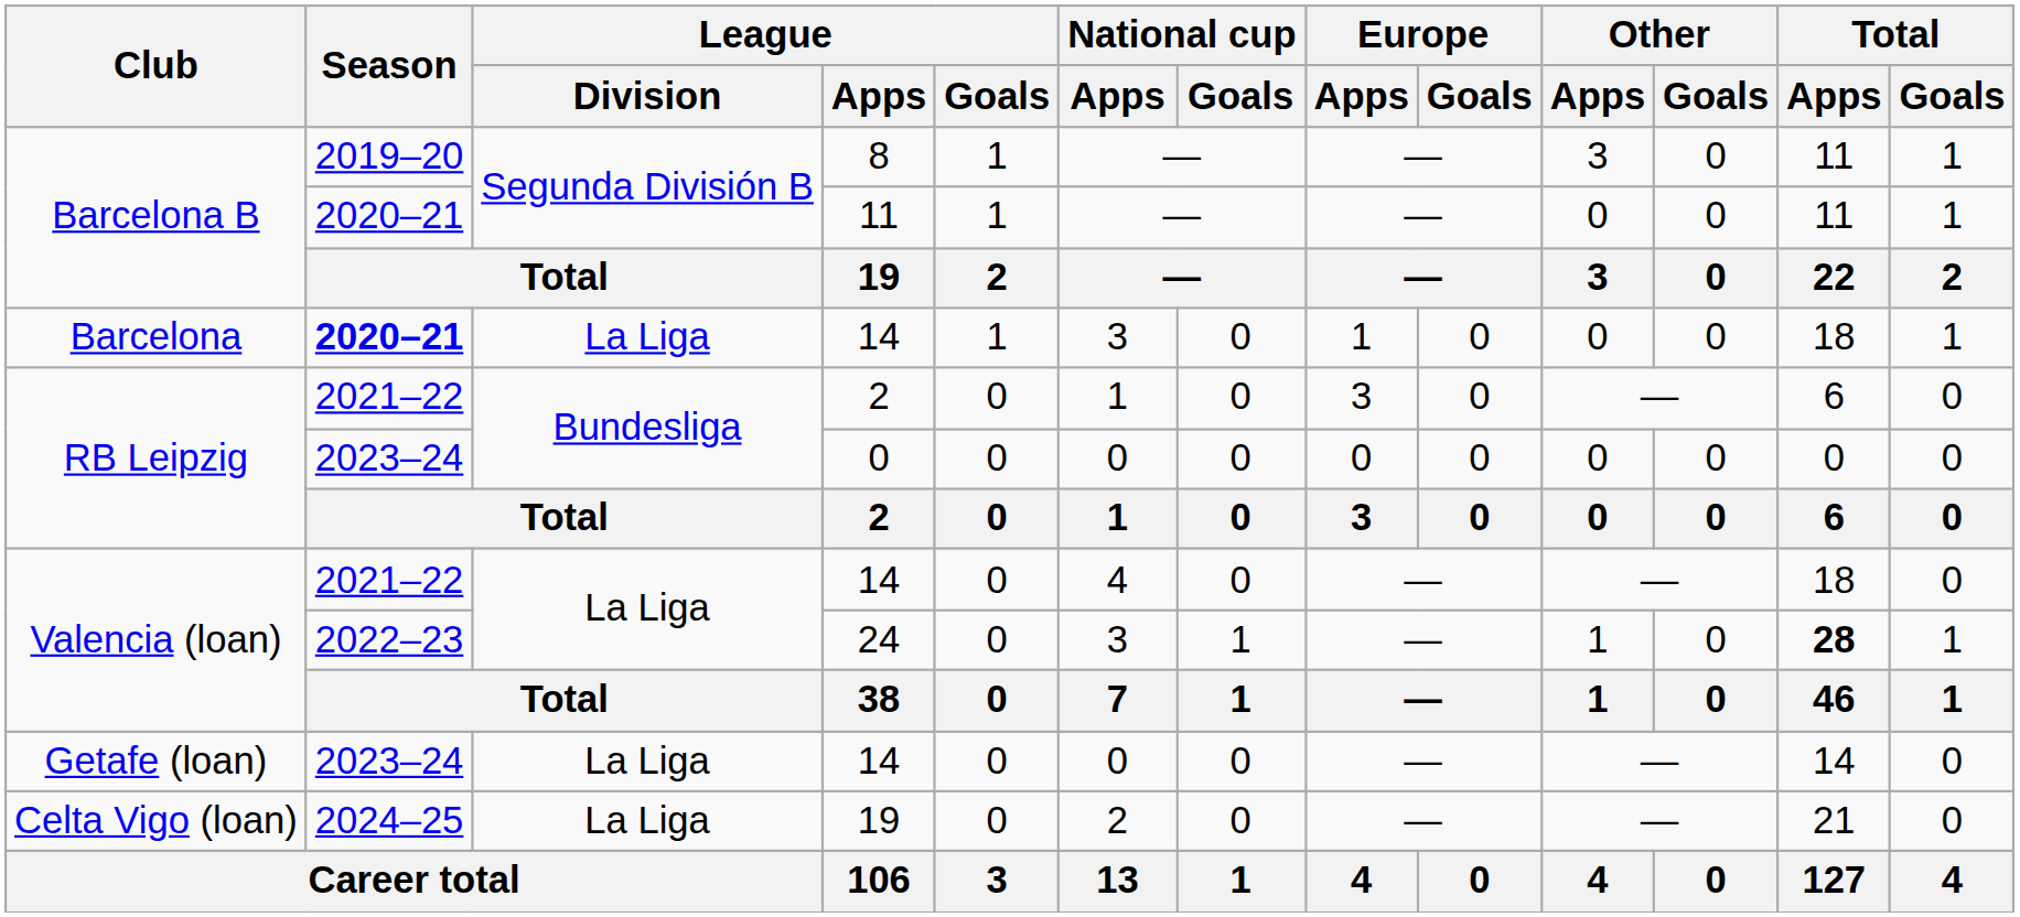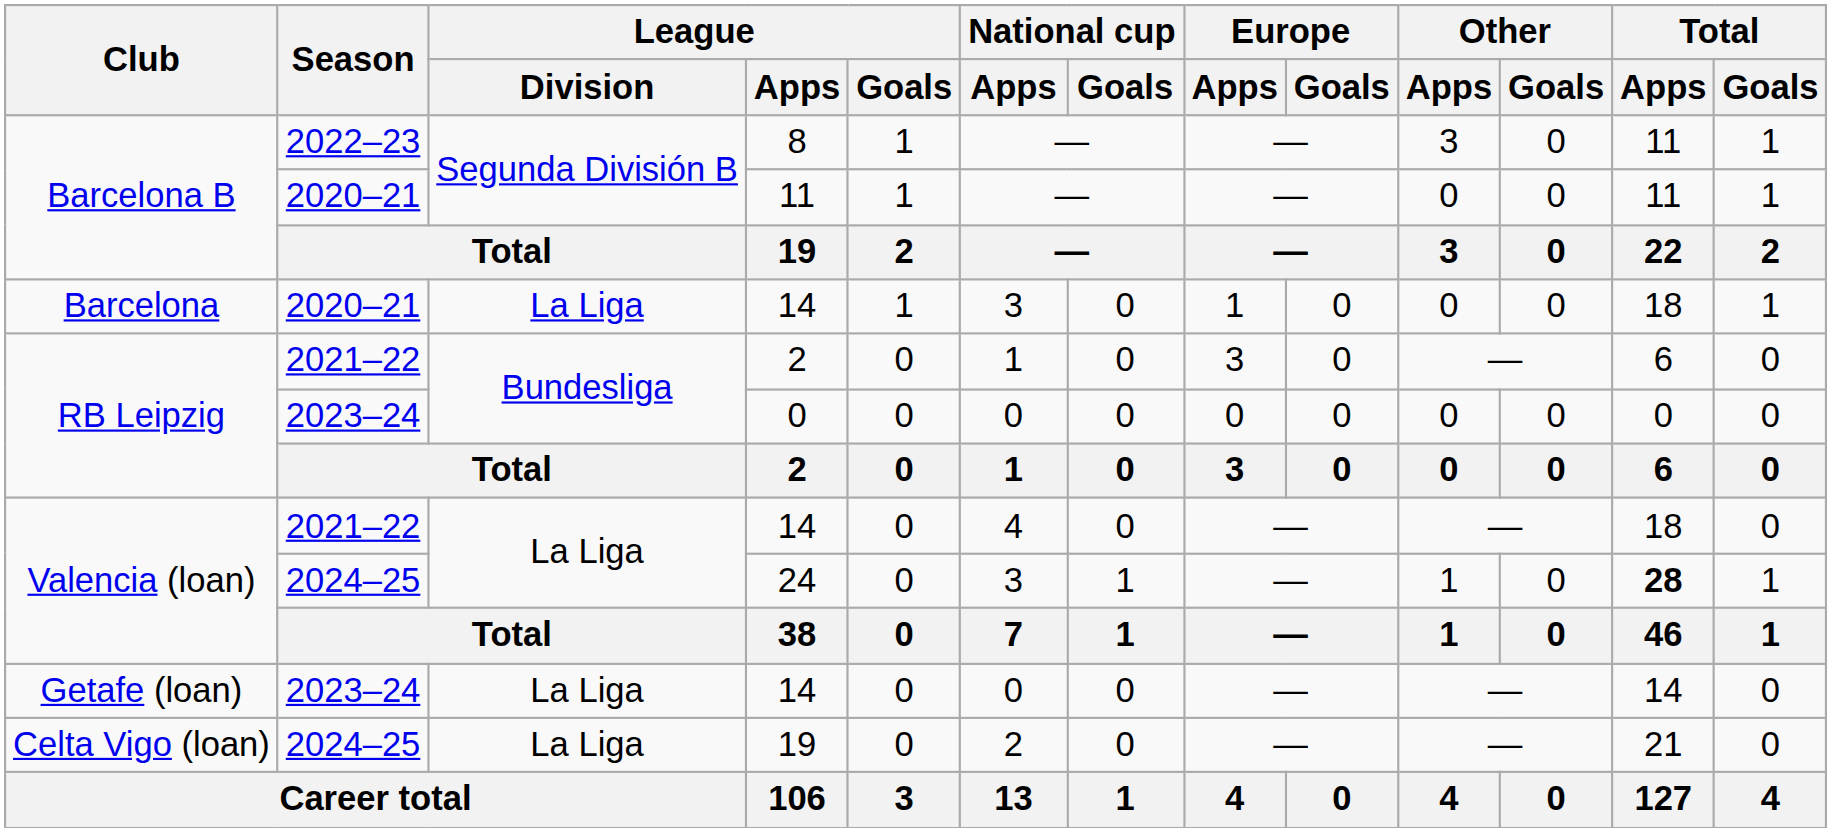 <table class="wikitable" style="text-align:center">
 <tr>
 <th rowspan="2">Club</th>
 <th rowspan="2">Season</th>
 <th colspan="3">League</th>
 <th colspan="2">National cup</th>
 <th colspan="2">Europe</th>
 <th colspan="2">Other</th>
 <th colspan="2">Total</th>
 </tr>
 <tr>
 <th>Division</th>
 <th>Apps</th>
 <th>Goals</th>
 <th>Apps</th>
 <th>Goals</th>
 <th>Apps</th>
 <th>Goals</th>
 <th>Apps</th>
 <th>Goals</th>
 <th>Apps</th>
 <th>Goals</th>
 </tr>
 <tr>
 <td rowspan="3"><a href='#'>Barcelona B</a></td>
-<td><a href='#'>2019–20</a></td>
+<td><a href='#'>2022–23</a></td>
 <td rowspan="2"><a href='#'>Segunda División B</a></td>
 <td>8</td>
 <td>1</td>
 <td colspan="2">—</td>
 <td colspan="2">—</td>
 <td>3</td>
 <td>0</td>
 <td>11</td>
 <td>1</td>
 </tr>
 <tr>
 <td><a href='#'>2020–21</a></td>
 <td>11</td>
 <td>1</td>
 <td colspan="2">—</td>
 <td colspan="2">—</td>
 <td>0</td>
 <td>0</td>
 <td>11</td>
 <td>1</td>
 </tr>
 <tr>
 <th colspan="2">Total</th>
 <th>19</th>
 <th>2</th>
 <th colspan="2">—</th>
 <th colspan="2">—</th>
 <th>3</th>
 <th>0</th>
 <th>22</th>
 <th>2</th>
 </tr>
 <tr>
 <td><a href='#'>Barcelona</a></td>
-<td><strong><a href='#'>2020–21</a></strong></td>
+<td><a href='#'>2020–21</a></td>
 <td><a href='#'>La Liga</a></td>
 <td>14</td>
 <td>1</td>
 <td>3</td>
 <td>0</td>
 <td>1</td>
 <td>0</td>
 <td>0</td>
 <td>0</td>
 <td>18</td>
 <td>1</td>
 </tr>
 <tr>
 <td rowspan="3"><a href='#'>RB Leipzig</a></td>
 <td><a href='#'>2021–22</a></td>
 <td rowspan="2"><a href='#'>Bundesliga</a></td>
 <td>2</td>
 <td>0</td>
 <td>1</td>
 <td>0</td>
 <td>3</td>
 <td>0</td>
 <td colspan="2">—</td>
 <td>6</td>
 <td>0</td>
 </tr>
 <tr>
 <td><a href='#'>2023–24</a></td>
 <td>0</td>
 <td>0</td>
 <td>0</td>
 <td>0</td>
 <td>0</td>
 <td>0</td>
 <td>0</td>
 <td>0</td>
 <td>0</td>
 <td>0</td>
 </tr>
 <tr>
 <th colspan="2">Total</th>
 <th>2</th>
 <th>0</th>
 <th>1</th>
 <th>0</th>
 <th>3</th>
 <th>0</th>
 <th>0</th>
 <th>0</th>
 <th>6</th>
 <th>0</th>
 </tr>
 <tr>
 <td rowspan="3"><a href='#'>Valencia</a> (loan)</td>
 <td><a href='#'>2021–22</a></td>
 <td rowspan="2">La Liga</td>
 <td>14</td>
 <td>0</td>
 <td>4</td>
 <td>0</td>
 <td colspan="2">—</td>
 <td colspan="2">—</td>
 <td>18</td>
 <td>0</td>
 </tr>
 <tr>
-<td><a href='#'>2022–23</a></td>
+<td><a href='#'>2024–25</a></td>
 <td>24</td>
 <td>0</td>
 <td>3</td>
 <td>1</td>
 <td colspan="2">—</td>
 <td>1</td>
 <td>0</td>
 <td><strong>28</strong></td>
 <td>1</td>
 </tr>
 <tr>
 <th colspan="2">Total</th>
 <th>38</th>
 <th>0</th>
 <th>7</th>
 <th>1</th>
 <th colspan="2">—</th>
 <th>1</th>
 <th>0</th>
 <th>46</th>
 <th>1</th>
 </tr>
 <tr>
 <td><a href='#'>Getafe</a> (loan)</td>
 <td><a href='#'>2023–24</a></td>
 <td>La Liga</td>
 <td>14</td>
 <td>0</td>
 <td>0</td>
 <td>0</td>
 <td colspan="2">—</td>
 <td colspan="2">—</td>
 <td>14</td>
 <td>0</td>
 </tr>
 <tr>
 <td><a href='#'>Celta Vigo</a> (loan)</td>
 <td><a href='#'>2024–25</a></td>
 <td>La Liga</td>
 <td>19</td>
 <td>0</td>
 <td>2</td>
 <td>0</td>
 <td colspan="2">—</td>
 <td colspan="2">—</td>
 <td>21</td>
 <td>0</td>
 </tr>
 <tr>
 <th colspan="3">Career total</th>
 <th>106</th>
 <th>3</th>
 <th>13</th>
 <th>1</th>
 <th>4</th>
 <th>0</th>
 <th>4</th>
 <th>0</th>
 <th>127</th>
 <th>4</th>
 </tr>
 </table>
